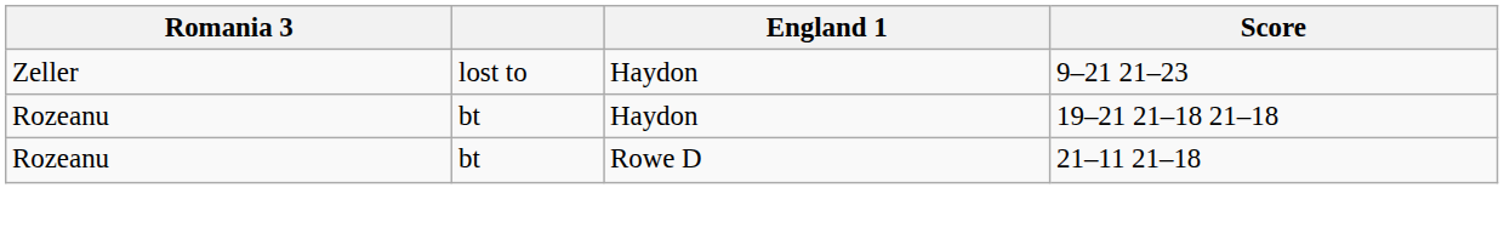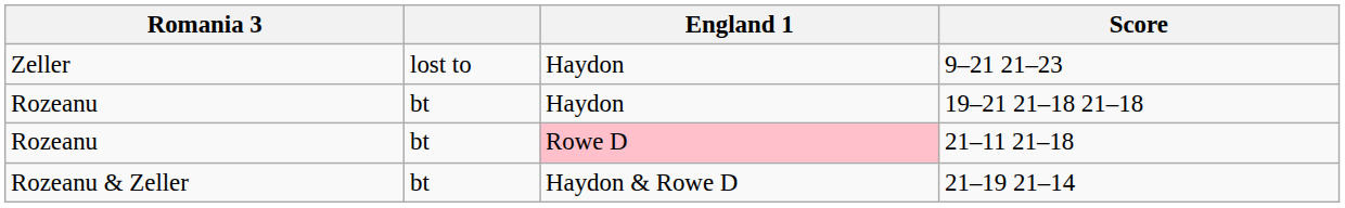 <table class="wikitable">
 <tr>
 <th width=250> Romania 3</th>
 <th width=80></th>
 <th width=250> England 1</th>
 <th width=250>Score</th>
 </tr>
 <tr>
 <td>Zeller</td>
 <td>lost to</td>
 <td>Haydon</td>
 <td>9–21 21–23</td>
 </tr>
 <tr>
 <td>Rozeanu</td>
 <td>bt</td>
 <td>Haydon</td>
 <td>19–21 21–18 21–18</td>
 </tr>
 <tr>
 <td>Rozeanu</td>
 <td>bt</td>
-<td>Rowe D</td>
+<td style="background: pink;">Rowe D</td>
 <td>21–11 21–18</td>
 </tr>
+<tr>
+<td>Rozeanu & Zeller</td>
+<td>bt</td>
+<td>Haydon & Rowe D</td>
+<td>21–19 21–14</td>
+</tr>
 </table>
